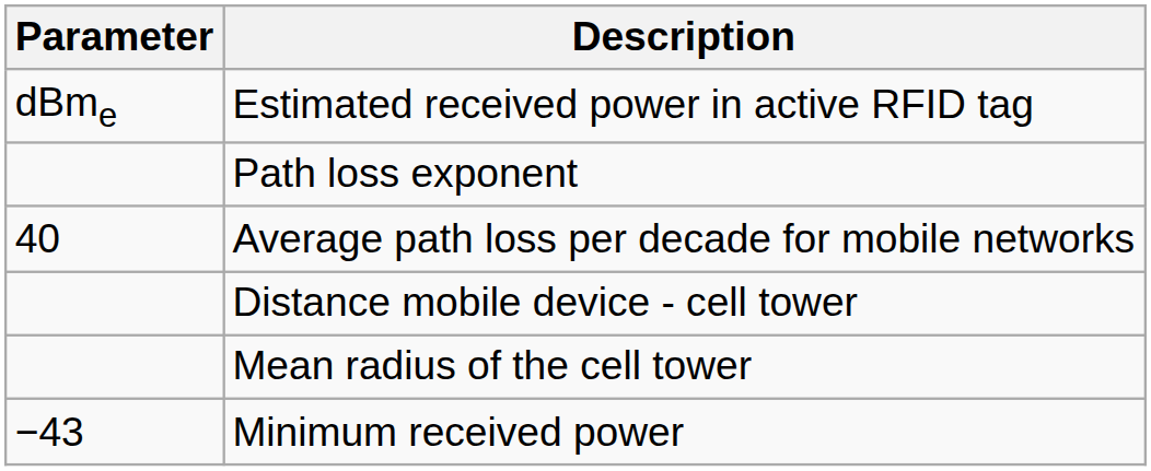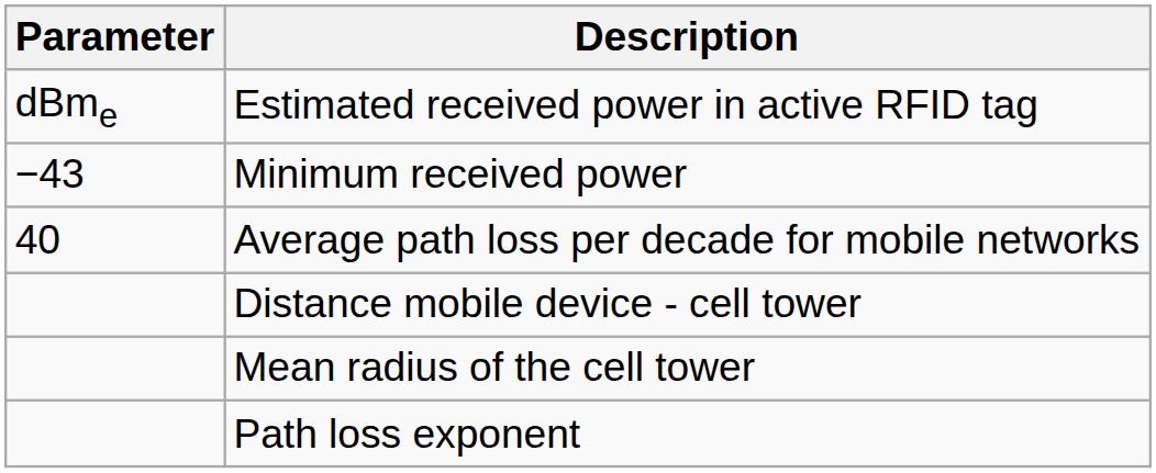 <table class="wikitable">
 <tr>
 <th>Parameter</th>
 <th>Description</th>
 </tr>
 <tr>
 <td>dBm<sub>e</sub></td>
 <td>Estimated received power in active RFID tag</td>
 </tr>
 <tr>
-<td></td>
-<td>Path loss exponent</td>
+<td>−43</td>
+<td>Minimum received power</td>
 </tr>
 <tr>
 <td>40</td>
 <td>Average path loss per decade for mobile networks</td>
 </tr>
 <tr>
 <td></td>
 <td>Distance mobile device - cell tower</td>
 </tr>
 <tr>
 <td></td>
 <td>Mean radius of the cell tower</td>
 </tr>
 <tr>
-<td>−43</td>
-<td>Minimum received power</td>
+<td></td>
+<td>Path loss exponent</td>
 </tr>
 </table>
